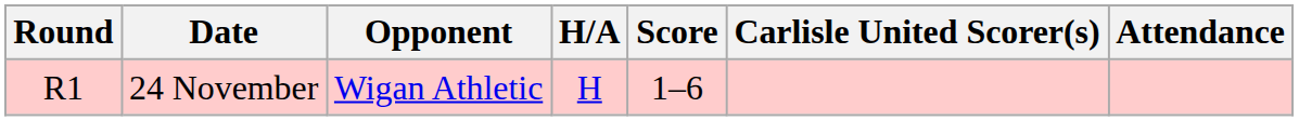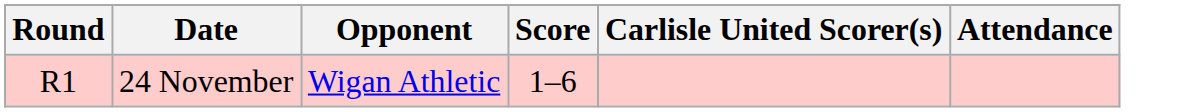 <table class="wikitable" style="text-align:center">
 <tr>
 <th>Round</th>
 <th>Date</th>
 <th>Opponent</th>
-<th>H/A</th>
 <th>Score</th>
 <th>Carlisle United Scorer(s)</th>
 <th>Attendance</th>
 </tr>
 <tr bgcolor=#FFCCCC>
 <td>R1</td>
 <td align=left>24 November</td>
 <td align=left><a href='#'>Wigan Athletic</a></td>
-<td><a href='#'>H</a></td>
 <td>1–6</td>
 <td align=left></td>
 <td></td>
 </tr>
 </table>
